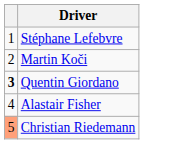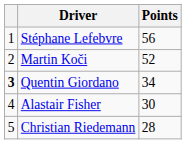 <table class="wikitable" style="font-size: 90%;">
 <tr>
 <th></th>
 <th>Driver</th>
+<th>Points</th>
 </tr>
 <tr>
 <td>1</td>
 <td> <a href='#'>Stéphane Lefebvre</a></td>
+<td>56</td>
 </tr>
 <tr>
 <td>2</td>
 <td> <a href='#'>Martin Koči</a></td>
+<td>52</td>
 </tr>
 <tr>
 <td><strong>3</strong></td>
 <td> <a href='#'>Quentin Giordano</a></td>
+<td>34</td>
 </tr>
 <tr>
 <td>4</td>
 <td> <a href='#'>Alastair Fisher</a></td>
+<td>30</td>
 </tr>
 <tr>
-<td style="background: lightsalmon;">5</td>
+<td>5</td>
 <td> <a href='#'>Christian Riedemann</a></td>
+<td>28</td>
 </tr>
 </table>
